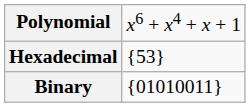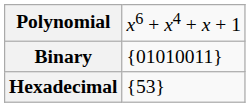 <table class="wikitable">
 <tr>
 <th>Polynomial</th>
 <td><em>x</em><sup>6</sup> + <em>x</em><sup>4</sup> + <em>x</em> + 1</td>
 </tr>
 <tr>
+<th>Binary</th>
+<td>{01010011}</td>
+</tr>
+<tr>
 <th>Hexadecimal</th>
 <td>{53}</td>
 </tr>
-<tr>
-<th>Binary</th>
-<td>{01010011}</td>
-</tr>
 </table>
